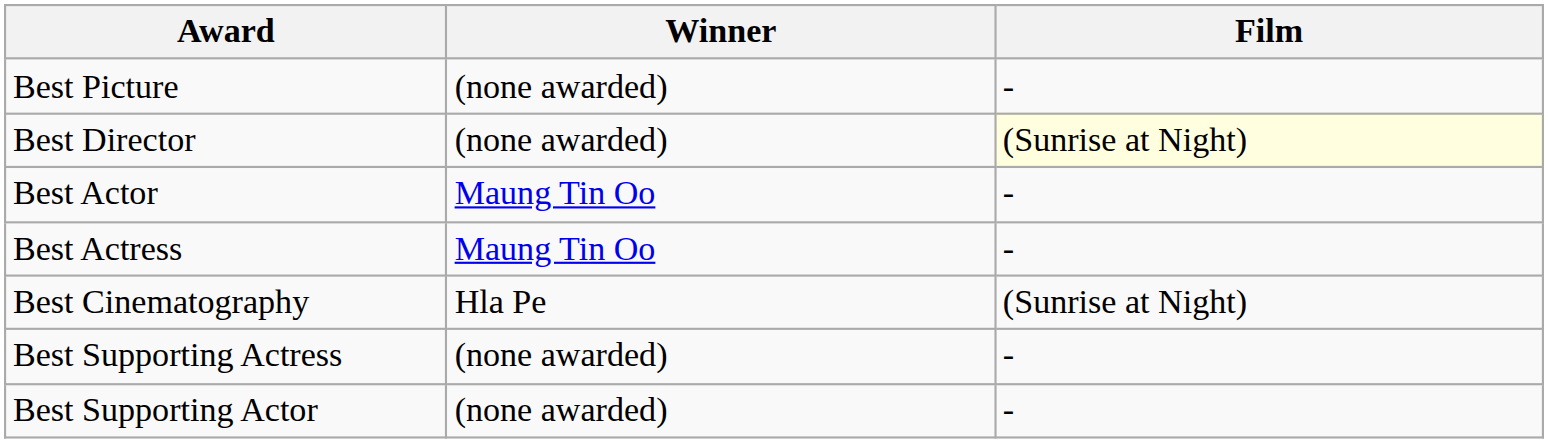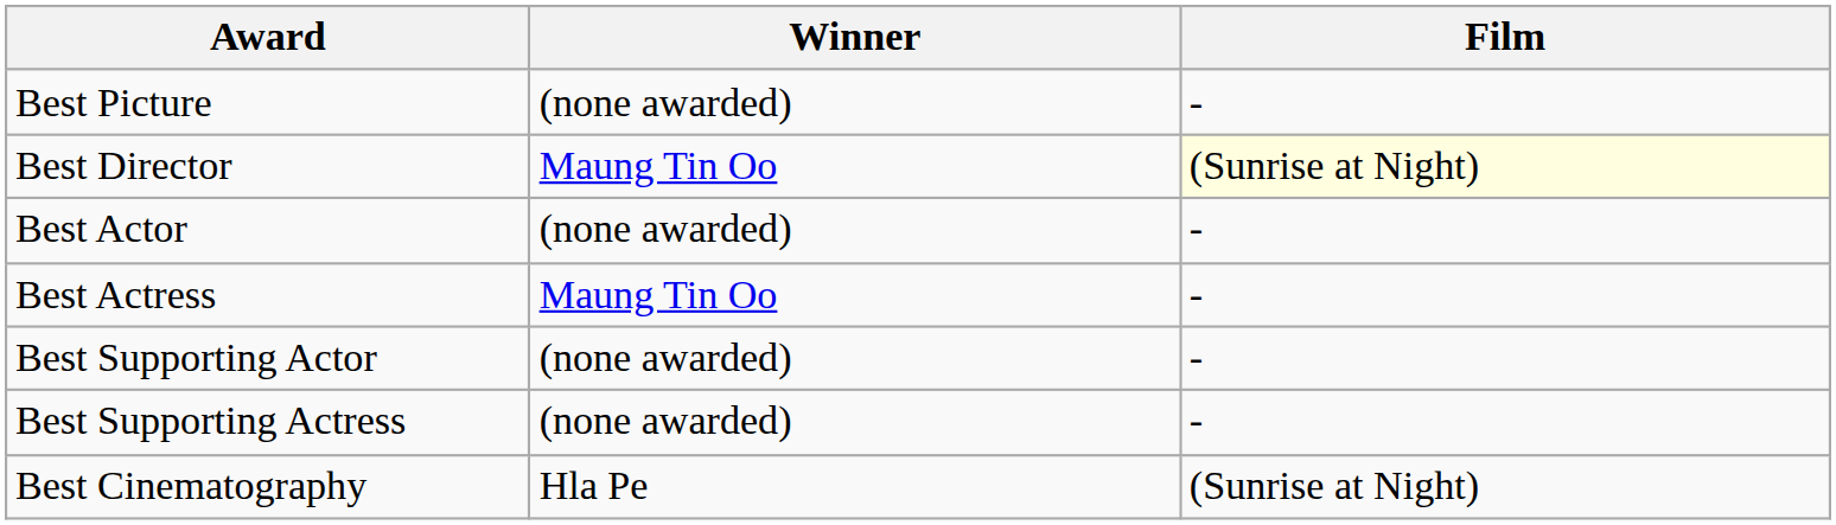 <table class="wikitable">
 <tr>
 <th width="200"><strong>Award</strong></th>
 <th width="250"><strong>Winner</strong></th>
 <th width="250"><strong>Film</strong></th>
 </tr>
 <tr>
 <td>Best Picture</td>
 <td>(none awarded)</td>
 <td>-</td>
 </tr>
 <tr>
 <td>Best Director</td>
-<td>(none awarded)</td>
+<td><a href='#'>Maung Tin Oo</a></td>
 <td style="background: lightyellow;"> (Sunrise at Night)</td>
 </tr>
 <tr>
 <td>Best Actor</td>
-<td><a href='#'>Maung Tin Oo</a></td>
+<td>(none awarded)</td>
 <td>-</td>
 </tr>
 <tr>
 <td>Best Actress</td>
 <td><a href='#'>Maung Tin Oo</a></td>
 <td>-</td>
 </tr>
 <tr>
-<td>Best Cinematography</td>
-<td>Hla Pe</td>
-<td> (Sunrise at Night)</td>
+<td>Best Supporting Actor</td>
+<td>(none awarded)</td>
+<td>-</td>
 </tr>
 <tr>
 <td>Best Supporting Actress</td>
 <td>(none awarded)</td>
 <td>-</td>
 </tr>
 <tr>
-<td>Best Supporting Actor</td>
-<td>(none awarded)</td>
-<td>-</td>
+<td>Best Cinematography</td>
+<td>Hla Pe</td>
+<td> (Sunrise at Night)</td>
 </tr>
 </table>
